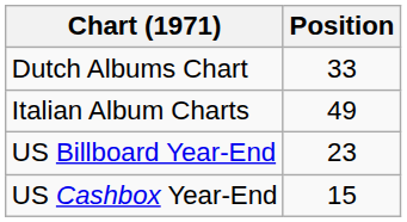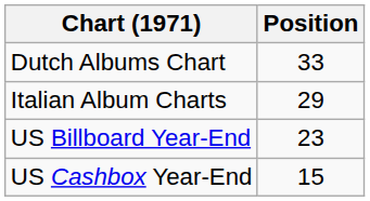 <table class="wikitable sortable" style="text-align:center;">
 <tr>
 <th>Chart (1971)</th>
 <th>Position</th>
 </tr>
 <tr>
 <td align="left">Dutch Albums Chart</td>
 <td>33</td>
 </tr>
 <tr>
 <td align="left">Italian Album Charts</td>
-<td>49</td>
+<td>29</td>
 </tr>
 <tr>
 <td align="left">US <a href='#'>Billboard Year-End</a></td>
 <td>23</td>
 </tr>
 <tr>
 <td align="left">US <em><a href='#'>Cashbox</a></em> Year-End</td>
 <td>15</td>
 </tr>
 </table>
